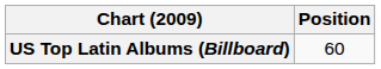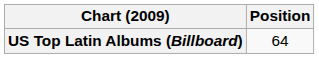 <table class="wikitable plainrowheaders" style="text-align:center">
 <tr>
 <th scope="col">Chart (2009)</th>
 <th scope="col">Position</th>
 </tr>
 <tr>
 <th scope="row">US Top Latin Albums (<em>Billboard</em>)</th>
-<td>60</td>
+<td>64</td>
 </tr>
 </table>
